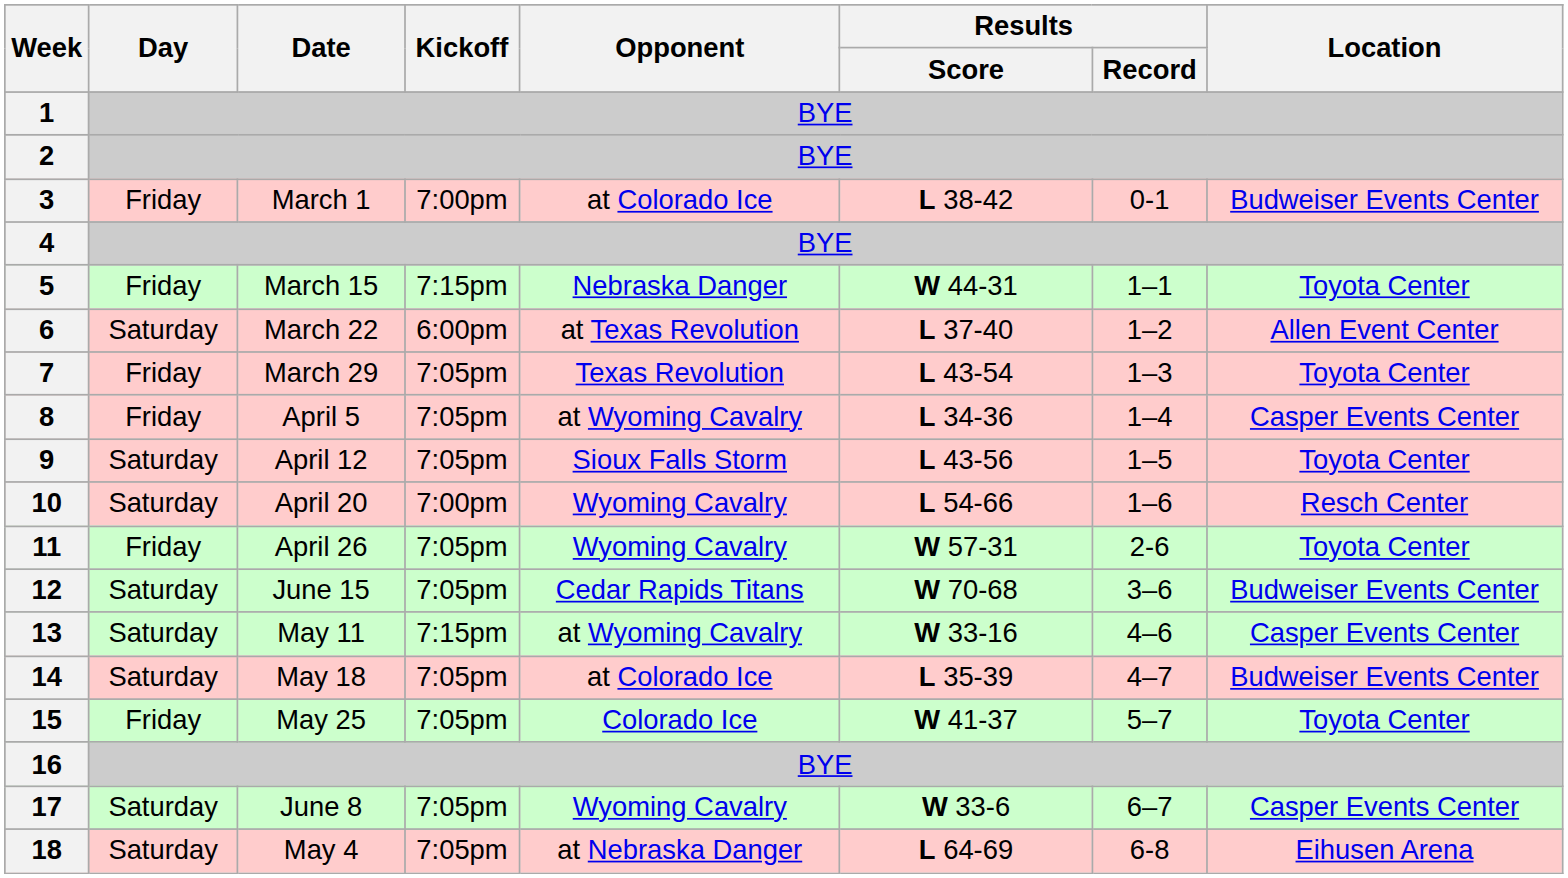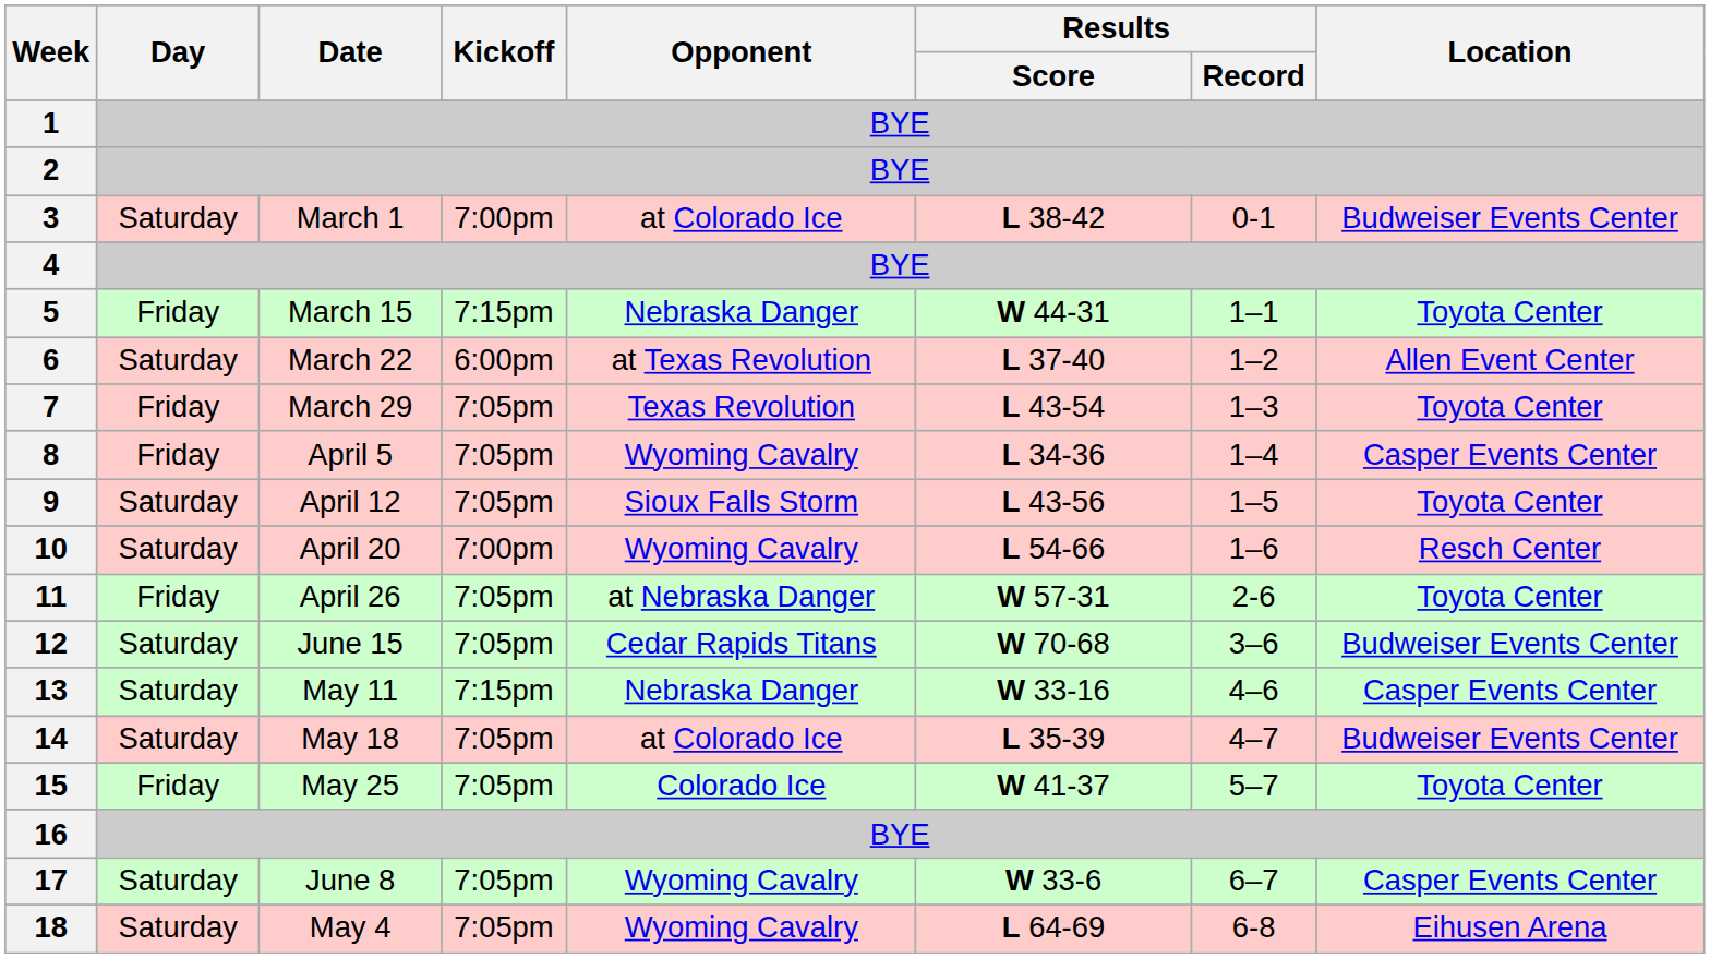 <table class="wikitable">
 <tr>
 <th rowspan="2" width="40">Week</th>
 <th rowspan="2" width="80">Day</th>
 <th rowspan="2" width="90">Date</th>
 <th rowspan="2" width="60">Kickoff</th>
 <th rowspan="2" width="180">Opponent</th>
 <th colspan="2" width="200">Results</th>
 <th rowspan="2" width="200">Location</th>
 </tr>
 <tr>
 <th width="140">Score</th>
 <th width="60">Record</th>
 </tr>
 <tr align="center" bgcolor="#CCCCCC">
 <th>1</th>
 <td colSpan=7><a href='#'>BYE</a></td>
 </tr>
 <tr align="center" bgcolor="#CCCCCC">
 <th>2</th>
 <td colSpan=7><a href='#'>BYE</a></td>
 </tr>
 <tr align="center" bgcolor="#FFCCCC">
 <th>3</th>
-<td>Friday</td>
+<td>Saturday</td>
 <td>March 1</td>
 <td>7:00pm</td>
 <td>at <a href='#'>Colorado Ice</a></td>
 <td><strong>L</strong> 38-42</td>
 <td>0-1</td>
 <td><a href='#'>Budweiser Events Center</a></td>
 </tr>
 <tr align="center" bgcolor="#CCCCCC">
 <th>4</th>
 <td colSpan=7><a href='#'>BYE</a></td>
 </tr>
 <tr align="center" bgcolor="#CCFFCC">
 <th>5</th>
 <td>Friday</td>
 <td>March 15</td>
 <td>7:15pm</td>
 <td><a href='#'>Nebraska Danger</a></td>
 <td><strong>W</strong> 44-31</td>
 <td>1–1</td>
 <td><a href='#'>Toyota Center</a></td>
 </tr>
 <tr align="center" bgcolor="#FFCCCC">
 <th>6</th>
 <td>Saturday</td>
 <td>March 22</td>
 <td>6:00pm</td>
 <td>at <a href='#'>Texas Revolution</a></td>
 <td><strong>L</strong> 37-40</td>
 <td>1–2</td>
 <td><a href='#'>Allen Event Center</a></td>
 </tr>
 <tr align="center" bgcolor="#FFCCCC">
 <th>7</th>
 <td>Friday</td>
 <td>March 29</td>
 <td>7:05pm</td>
 <td><a href='#'>Texas Revolution</a></td>
 <td><strong>L</strong> 43-54</td>
 <td>1–3</td>
 <td><a href='#'>Toyota Center</a></td>
 </tr>
 <tr align="center" bgcolor="#FFCCCC">
 <th>8</th>
 <td>Friday</td>
 <td>April 5</td>
 <td>7:05pm</td>
-<td>at <a href='#'>Wyoming Cavalry</a></td>
+<td><a href='#'>Wyoming Cavalry</a></td>
 <td><strong>L</strong> 34-36</td>
 <td>1–4</td>
 <td><a href='#'>Casper Events Center</a></td>
 </tr>
 <tr align="center" bgcolor="#FFCCCC">
 <th>9</th>
 <td>Saturday</td>
 <td>April 12</td>
 <td>7:05pm</td>
 <td><a href='#'>Sioux Falls Storm</a></td>
 <td><strong>L</strong> 43-56</td>
 <td>1–5</td>
 <td><a href='#'>Toyota Center</a></td>
 </tr>
 <tr align="center" bgcolor="#FFCCCC">
 <th>10</th>
 <td>Saturday</td>
 <td>April 20</td>
 <td>7:00pm</td>
 <td><a href='#'>Wyoming Cavalry</a></td>
 <td><strong>L</strong> 54-66</td>
 <td>1–6</td>
 <td><a href='#'>Resch Center</a></td>
 </tr>
 <tr align="center" bgcolor="#CCFFCC">
 <th>11</th>
 <td>Friday</td>
 <td>April 26</td>
 <td>7:05pm</td>
-<td><a href='#'>Wyoming Cavalry</a></td>
+<td>at <a href='#'>Nebraska Danger</a></td>
 <td><strong>W</strong> 57-31</td>
 <td>2-6</td>
 <td><a href='#'>Toyota Center</a></td>
 </tr>
 <tr align="center" bgcolor="#CCFFCC">
 <th>12</th>
 <td>Saturday</td>
 <td>June 15</td>
 <td>7:05pm</td>
 <td><a href='#'>Cedar Rapids Titans</a></td>
 <td><strong>W</strong> 70-68</td>
 <td>3–6</td>
 <td><a href='#'>Budweiser Events Center</a></td>
 </tr>
 <tr align="center" bgcolor="#CCFFCC">
 <th>13</th>
 <td>Saturday</td>
 <td>May 11</td>
 <td>7:15pm</td>
-<td>at <a href='#'>Wyoming Cavalry</a></td>
+<td><a href='#'>Nebraska Danger</a></td>
 <td><strong>W</strong> 33-16</td>
 <td>4–6</td>
 <td><a href='#'>Casper Events Center</a></td>
 </tr>
 <tr align="center" bgcolor="#FFCCCC">
 <th>14</th>
 <td>Saturday</td>
 <td>May 18</td>
 <td>7:05pm</td>
 <td>at <a href='#'>Colorado Ice</a></td>
 <td><strong>L</strong> 35-39</td>
 <td>4–7</td>
 <td><a href='#'>Budweiser Events Center</a></td>
 </tr>
 <tr align="center" bgcolor="#CCFFCC">
 <th>15</th>
 <td>Friday</td>
 <td>May 25</td>
 <td>7:05pm</td>
 <td><a href='#'>Colorado Ice</a></td>
 <td><strong>W</strong> 41-37</td>
 <td>5–7</td>
 <td><a href='#'>Toyota Center</a></td>
 </tr>
 <tr align="center" bgcolor="#CCCCCC">
 <th>16</th>
 <td colSpan=7><a href='#'>BYE</a></td>
 </tr>
 <tr align="center" bgcolor="#CCFFCC">
 <th>17</th>
 <td>Saturday</td>
 <td>June 8</td>
 <td>7:05pm</td>
 <td><a href='#'>Wyoming Cavalry</a></td>
 <td><strong>W</strong> 33-6</td>
 <td>6–7</td>
 <td><a href='#'>Casper Events Center</a></td>
 </tr>
 <tr align="center" bgcolor="#FFCCCC">
 <th>18</th>
 <td>Saturday</td>
 <td>May 4</td>
 <td>7:05pm</td>
-<td>at <a href='#'>Nebraska Danger</a></td>
+<td><a href='#'>Wyoming Cavalry</a></td>
 <td><strong>L</strong> 64-69</td>
 <td>6-8</td>
 <td><a href='#'>Eihusen Arena</a></td>
 </tr>
 </table>
